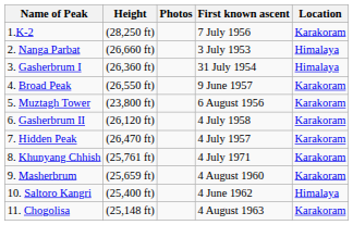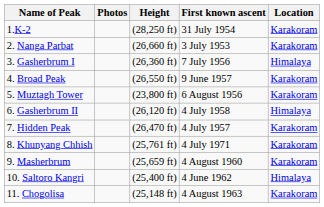 <table class="wikitable sortable">
 <tr>
 <th>Name of Peak</th>
+<th>Photos</th>
 <th>Height</th>
-<th>Photos</th>
 <th>First known ascent</th>
 <th>Location</th>
 </tr>
 <tr>
 <td>1.<a href='#'>K-2</a></td>
+<td></td>
 <td>(28,250 ft)</td>
-<td></td>
-<td>7 July 1956</td>
+<td>31 July 1954</td>
 <td><a href='#'>Karakoram</a></td>
 </tr>
 <tr>
 <td>2. <a href='#'>Nanga Parbat</a></td>
+<td></td>
 <td>(26,660 ft)</td>
-<td></td>
 <td>3 July 1953</td>
-<td><a href='#'>Himalaya</a></td>
+<td><a href='#'>Karakoram</a></td>
 </tr>
 <tr>
 <td>3. <a href='#'>Gasherbrum I</a></td>
+<td></td>
 <td>(26,360 ft)</td>
-<td></td>
-<td>31 July 1954</td>
+<td>7 July 1956</td>
 <td><a href='#'>Himalaya</a></td>
 </tr>
 <tr>
 <td>4. <a href='#'>Broad Peak</a></td>
+<td></td>
 <td>(26,550 ft)</td>
-<td></td>
 <td>9 June 1957</td>
 <td><a href='#'>Karakoram</a></td>
 </tr>
 <tr>
 <td>5. <a href='#'>Muztagh Tower</a></td>
+<td></td>
 <td>(23,800 ft)</td>
-<td></td>
 <td>6 August 1956</td>
 <td><a href='#'>Karakoram</a></td>
 </tr>
 <tr>
 <td>6. <a href='#'>Gasherbrum II</a></td>
+<td></td>
 <td>(26,120 ft)</td>
-<td></td>
 <td>4 July 1958</td>
-<td><a href='#'>Karakoram</a></td>
+<td><a href='#'>Himalaya</a></td>
 </tr>
 <tr>
 <td>7. <a href='#'>Hidden Peak</a></td>
+<td></td>
 <td>(26,470 ft)</td>
-<td></td>
 <td>4 July 1957</td>
 <td><a href='#'>Karakoram</a></td>
 </tr>
 <tr>
 <td>8. <a href='#'>Khunyang Chhish</a></td>
+<td></td>
 <td>(25,761 ft)</td>
-<td></td>
 <td>4 July 1971</td>
 <td><a href='#'>Karakoram</a></td>
 </tr>
 <tr>
 <td>9. <a href='#'>Masherbrum</a></td>
+<td></td>
 <td>(25,659 ft)</td>
-<td></td>
 <td>4 August 1960</td>
 <td><a href='#'>Karakoram</a></td>
 </tr>
 <tr>
 <td>10. <a href='#'>Saltoro Kangri</a></td>
+<td></td>
 <td>(25,400 ft)</td>
-<td></td>
 <td>4 June 1962</td>
 <td><a href='#'>Himalaya</a></td>
 </tr>
 <tr>
 <td>11. <a href='#'>Chogolisa</a></td>
+<td></td>
 <td>(25,148 ft)</td>
-<td></td>
 <td>4 August 1963</td>
 <td><a href='#'>Karakoram</a></td>
 </tr>
 </table>
